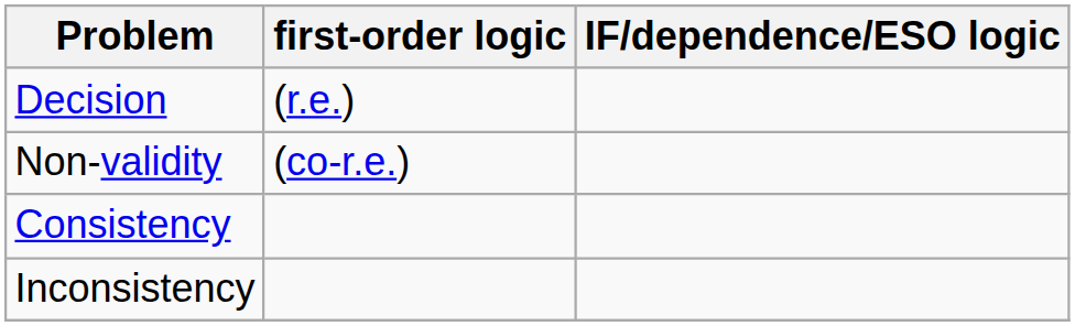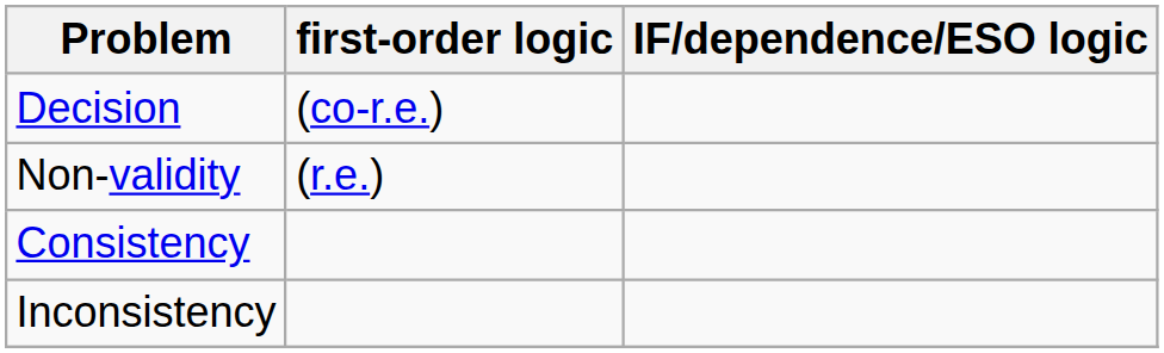 <table class="wikitable">
 <tr>
 <th>Problem</th>
 <th>first-order logic</th>
 <th>IF/dependence/ESO logic</th>
 </tr>
 <tr>
 <td><a href='#'>Decision</a></td>
-<td> (<a href='#'>r.e.</a>)</td>
+<td> (<a href='#'>co-r.e.</a>)</td>
 <td></td>
 </tr>
 <tr>
 <td>Non-<a href='#'>validity</a></td>
-<td> (<a href='#'>co-r.e.</a>)</td>
+<td> (<a href='#'>r.e.</a>)</td>
 <td></td>
 </tr>
 <tr>
 <td><a href='#'>Consistency</a></td>
 <td></td>
 <td></td>
 </tr>
 <tr>
 <td>Inconsistency</td>
 <td></td>
 <td></td>
 </tr>
 <tr>
 </tr>
 </table>
